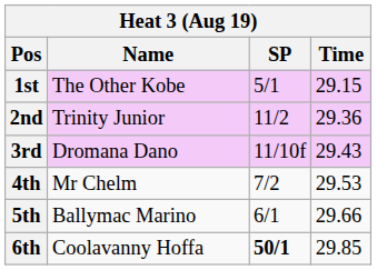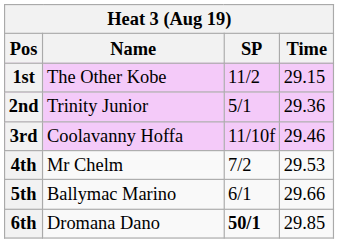 <table class="wikitable">
 <tr>
 <th colspan="6">Heat 3 (Aug 19)</th>
 </tr>
 <tr>
 <th width=20>Pos</th>
 <th width=150>Name</th>
 <th width=40>SP</th>
 <th width=40>Time</th>
 </tr>
 <tr style="background: #f4caf9;">
 <th>1st</th>
 <td>The Other Kobe</td>
-<td>5/1</td>
+<td>11/2</td>
 <td>29.15</td>
 </tr>
 <tr style="background: #f4caf9;">
 <th>2nd</th>
 <td>Trinity Junior</td>
-<td>11/2</td>
+<td>5/1</td>
 <td>29.36</td>
 </tr>
 <tr style="background: #f4caf9;">
 <th>3rd</th>
-<td>Dromana Dano</td>
+<td>Coolavanny Hoffa</td>
 <td>11/10f</td>
-<td>29.43</td>
+<td>29.46</td>
 </tr>
 <tr>
 <th>4th</th>
 <td>Mr Chelm</td>
 <td>7/2</td>
 <td>29.53</td>
 </tr>
 <tr>
 <th>5th</th>
 <td>Ballymac Marino</td>
 <td>6/1</td>
 <td>29.66</td>
 </tr>
 <tr>
 <th>6th</th>
-<td>Coolavanny Hoffa</td>
+<td>Dromana Dano</td>
 <td><strong>50/1</strong></td>
 <td>29.85</td>
 </tr>
 </table>
